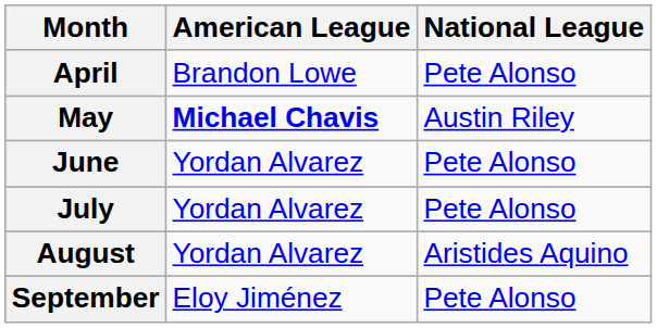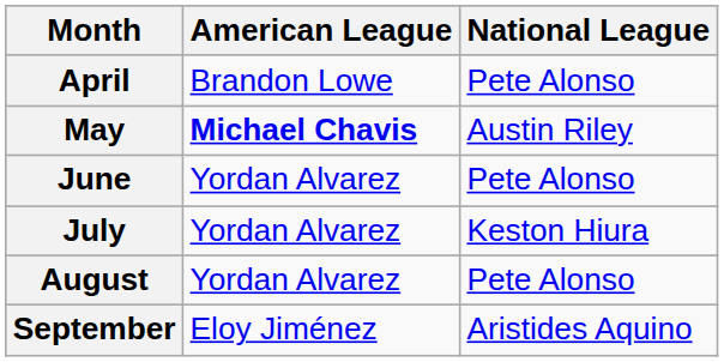 <table class="wikitable">
 <tr>
 <th>Month</th>
 <th>American League</th>
 <th>National League</th>
 </tr>
 <tr>
 <th>April</th>
 <td><a href='#'>Brandon Lowe</a></td>
 <td><a href='#'>Pete Alonso</a></td>
 </tr>
 <tr>
 <th>May</th>
 <td><strong><a href='#'>Michael Chavis</a></strong></td>
 <td><a href='#'>Austin Riley</a></td>
 </tr>
 <tr>
 <th>June</th>
 <td><a href='#'>Yordan Alvarez</a></td>
 <td><a href='#'>Pete Alonso</a></td>
 </tr>
 <tr>
 <th>July</th>
 <td><a href='#'>Yordan Alvarez</a></td>
-<td><a href='#'>Pete Alonso</a></td>
+<td><a href='#'>Keston Hiura</a></td>
 </tr>
 <tr>
 <th>August</th>
 <td><a href='#'>Yordan Alvarez</a></td>
-<td><a href='#'>Aristides Aquino</a></td>
+<td><a href='#'>Pete Alonso</a></td>
 </tr>
 <tr>
 <th>September</th>
 <td><a href='#'>Eloy Jiménez</a></td>
-<td><a href='#'>Pete Alonso</a></td>
+<td><a href='#'>Aristides Aquino</a></td>
 </tr>
 </table>
